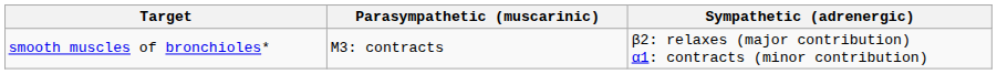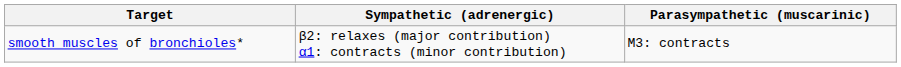 <table class="wikitable" width=100%>
 <tr>
 <th>Target</th>
+<th>Sympathetic  (adrenergic)</th>
 <th>Parasympathetic (muscarinic)</th>
-<th>Sympathetic  (adrenergic)</th>
 </tr>
 <tr>
 <td><a href='#'>smooth muscles</a> of <a href='#'>bronchioles</a>*</td>
+<td>β2: relaxes (major contribution) <br> <a href='#'>α1</a>: contracts (minor contribution)</td>
 <td>M3: contracts</td>
-<td>β2: relaxes (major contribution) <br> <a href='#'>α1</a>: contracts (minor contribution)</td>
 </tr>
 </table>
